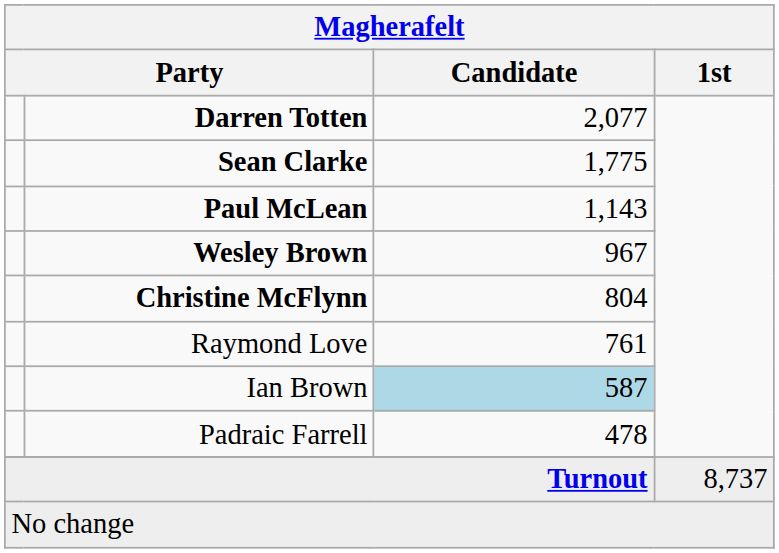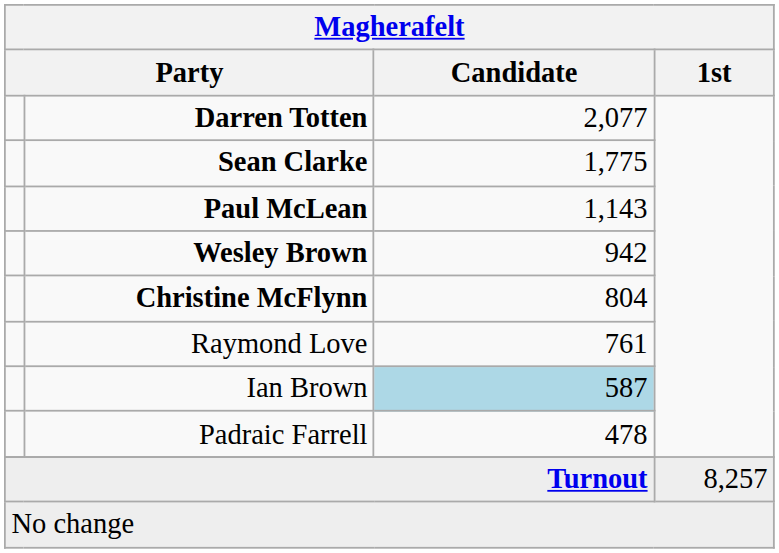 <table class="wikitable">
 <tr>
 <th colspan="4" align="center"><a href='#'>Magherafelt</a></th>
 </tr>
 <tr>
 <th colspan="2" align="center" width=200>Party</th>
 <th width=150>Candidate</th>
 <th width=60>1st </th>
 </tr>
 <tr>
 <td></td>
 <td align="right"><strong>Darren Totten</strong></td>
 <td align="right">2,077</td>
 </tr>
 <tr>
 <td></td>
 <td align="right"><strong>Sean Clarke</strong></td>
 <td align="right">1,775</td>
 </tr>
 <tr>
 <td></td>
 <td align="right"><strong>Paul McLean</strong></td>
 <td align="right">1,143</td>
 </tr>
 <tr>
 <td></td>
 <td align="right"><strong>Wesley Brown</strong></td>
-<td align="right">967</td>
+<td align="right">942</td>
 </tr>
 <tr>
 <td></td>
 <td align="right"><strong>Christine McFlynn</strong></td>
 <td align="right">804</td>
 </tr>
 <tr>
 <td></td>
 <td align="right">Raymond Love</td>
 <td align="right">761</td>
 </tr>
 <tr>
 <td></td>
 <td align="right">Ian Brown</td>
 <td align="right" style="background: lightblue;">587</td>
 </tr>
 <tr>
 <td></td>
 <td align="right">Padraic Farrell</td>
 <td align="right">478</td>
 </tr>
 <tr>
 </tr>
 <tr bgcolor="EEEEEE">
 <td colspan=3 align="right"><strong><a href='#'>Turnout</a></strong></td>
-<td align="right">8,737</td>
+<td align="right">8,257</td>
 </tr>
 <tr bgcolor="EEEEEE">
 <td colspan=4 bgcolor="EEEEEE">No change</td>
 </tr>
 </table>
